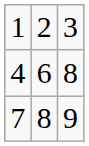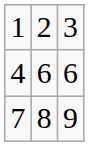 <table class="wikitable">
 <tr>
 <td><big>1</big></td>
 <td><big>2</big></td>
 <td><big>3</big></td>
 </tr>
 <tr>
 <td><big>4</big></td>
 <td><big>6</big></td>
-<td><big>8</big></td>
+<td><big>6</big></td>
 </tr>
 <tr>
 <td><big>7</big></td>
 <td><big>8</big></td>
 <td><big>9</big></td>
 </tr>
 </table>
